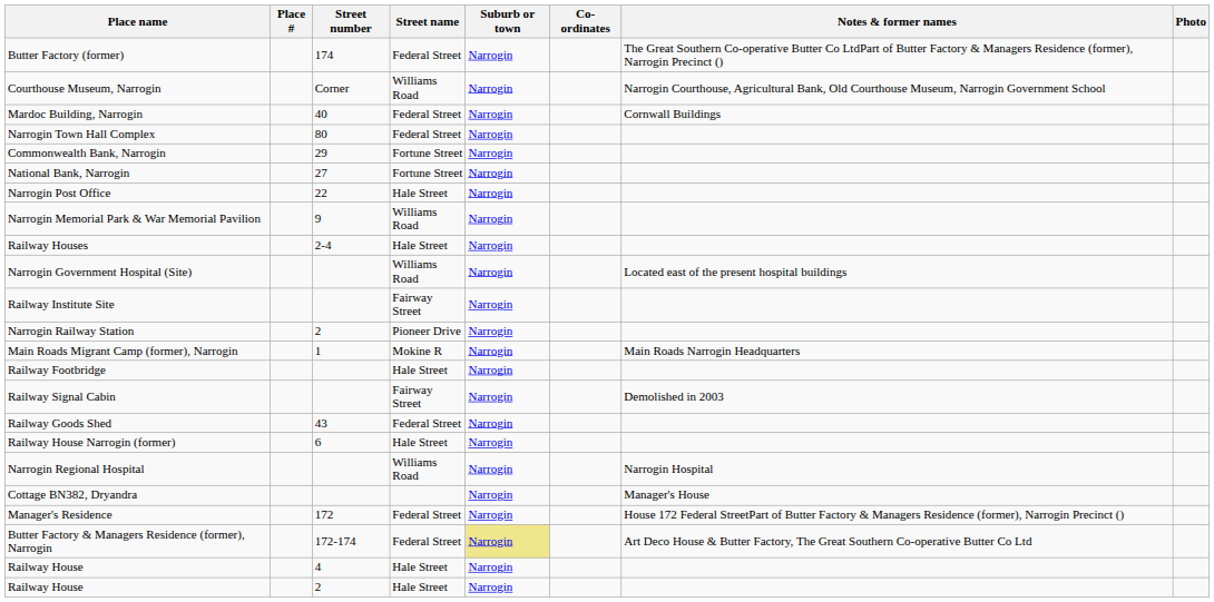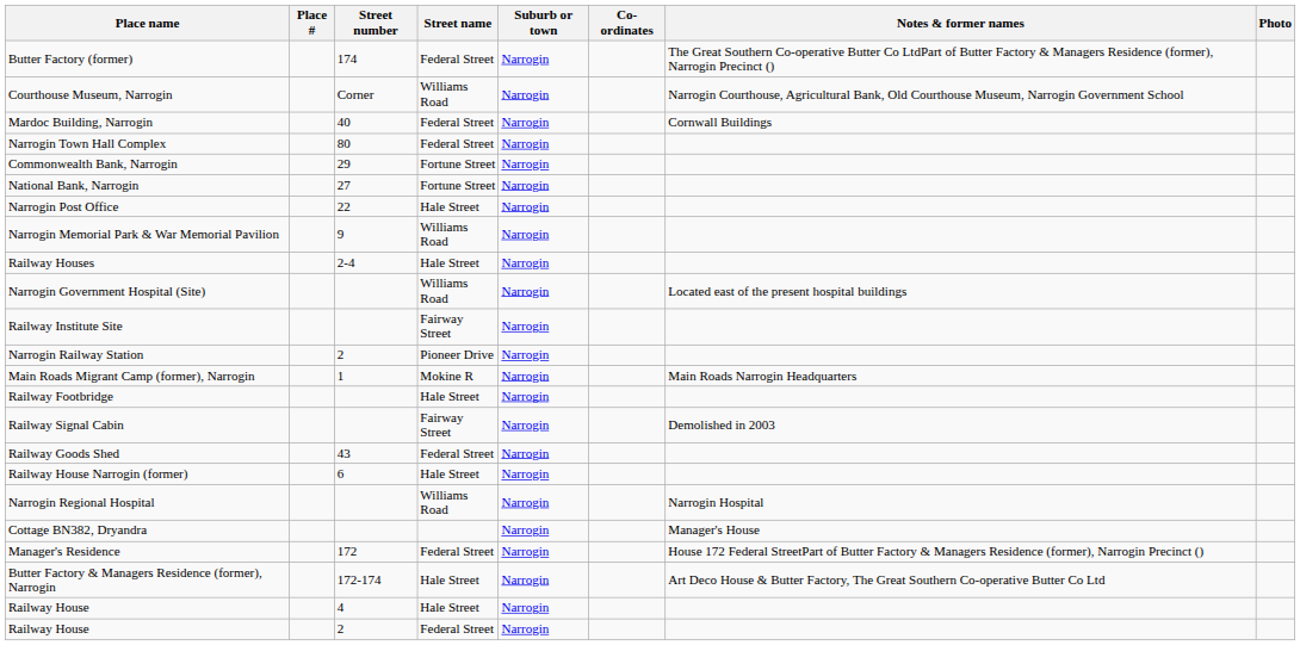 <table class="wikitable sortable">
 <tr>
 <th>Place name</th>
 <th>Place #</th>
 <th>Street number</th>
 <th>Street name</th>
 <th>Suburb or town</th>
 <th>Co-ordinates</th>
 <th class="unsortable">Notes & former names</th>
 <th class="unsortable">Photo</th>
 </tr>
 <tr>
 <td>Butter Factory (former)</td>
 <td></td>
 <td>174</td>
 <td>Federal Street</td>
 <td><a href='#'>Narrogin</a></td>
 <td></td>
 <td>The Great Southern Co-operative Butter Co LtdPart of Butter Factory & Managers Residence (former), Narrogin Precinct ()</td>
 <td></td>
 </tr>
 <tr>
 <td>Courthouse Museum, Narrogin</td>
 <td></td>
 <td>Corner</td>
 <td>Williams Road</td>
 <td><a href='#'>Narrogin</a></td>
 <td></td>
 <td>Narrogin Courthouse, Agricultural Bank, Old Courthouse Museum, Narrogin Government School</td>
 <td></td>
 </tr>
 <tr>
 <td>Mardoc Building, Narrogin</td>
 <td></td>
 <td>40</td>
 <td>Federal Street</td>
 <td><a href='#'>Narrogin</a></td>
 <td></td>
 <td>Cornwall Buildings</td>
 <td></td>
 </tr>
 <tr>
 <td>Narrogin Town Hall Complex</td>
 <td></td>
 <td>80</td>
 <td>Federal Street</td>
 <td><a href='#'>Narrogin</a></td>
 <td></td>
 <td></td>
 <td></td>
 </tr>
 <tr>
 <td>Commonwealth Bank, Narrogin</td>
 <td></td>
 <td>29</td>
 <td>Fortune Street</td>
 <td><a href='#'>Narrogin</a></td>
 <td></td>
 <td></td>
 <td></td>
 </tr>
 <tr>
 <td>National Bank, Narrogin</td>
 <td></td>
 <td>27</td>
 <td>Fortune Street</td>
 <td><a href='#'>Narrogin</a></td>
 <td></td>
 <td></td>
 <td></td>
 </tr>
 <tr>
 <td>Narrogin Post Office</td>
 <td></td>
 <td>22</td>
 <td>Hale Street</td>
 <td><a href='#'>Narrogin</a></td>
 <td></td>
 <td></td>
 <td></td>
 </tr>
 <tr>
 <td>Narrogin Memorial Park & War Memorial Pavilion</td>
 <td></td>
 <td>9</td>
 <td>Williams Road</td>
 <td><a href='#'>Narrogin</a></td>
 <td></td>
 <td></td>
 <td></td>
 </tr>
 <tr>
 <td>Railway Houses</td>
 <td></td>
 <td>2-4</td>
 <td>Hale Street</td>
 <td><a href='#'>Narrogin</a></td>
 <td></td>
 <td></td>
 <td></td>
 </tr>
 <tr>
 <td>Narrogin Government Hospital (Site)</td>
 <td></td>
 <td></td>
 <td>Williams Road</td>
 <td><a href='#'>Narrogin</a></td>
 <td></td>
 <td>Located east of the present hospital buildings</td>
 <td></td>
 </tr>
 <tr>
 <td>Railway Institute Site</td>
 <td></td>
 <td></td>
 <td>Fairway Street</td>
 <td><a href='#'>Narrogin</a></td>
 <td></td>
 <td></td>
 <td></td>
 </tr>
 <tr>
 <td>Narrogin Railway Station</td>
 <td></td>
 <td>2</td>
 <td>Pioneer Drive</td>
 <td><a href='#'>Narrogin</a></td>
 <td></td>
 <td></td>
 <td></td>
 </tr>
 <tr>
 <td>Main Roads Migrant Camp (former), Narrogin</td>
 <td></td>
 <td>1</td>
 <td>Mokine R</td>
 <td><a href='#'>Narrogin</a></td>
 <td></td>
 <td>Main Roads Narrogin Headquarters</td>
 <td></td>
 </tr>
 <tr>
 <td>Railway Footbridge</td>
 <td></td>
 <td></td>
 <td>Hale Street</td>
 <td><a href='#'>Narrogin</a></td>
 <td></td>
 <td></td>
 <td></td>
 </tr>
 <tr>
 <td>Railway Signal Cabin</td>
 <td></td>
 <td></td>
 <td>Fairway Street</td>
 <td><a href='#'>Narrogin</a></td>
 <td></td>
 <td>Demolished in 2003</td>
 <td></td>
 </tr>
 <tr>
 <td>Railway Goods Shed</td>
 <td></td>
 <td>43</td>
 <td>Federal Street</td>
 <td><a href='#'>Narrogin</a></td>
 <td></td>
 <td></td>
 <td></td>
 </tr>
 <tr>
 <td>Railway House Narrogin (former)</td>
 <td></td>
 <td>6</td>
 <td>Hale Street</td>
 <td><a href='#'>Narrogin</a></td>
 <td></td>
 <td></td>
 <td></td>
 </tr>
 <tr>
 <td>Narrogin Regional Hospital</td>
 <td></td>
 <td></td>
 <td>Williams Road</td>
 <td><a href='#'>Narrogin</a></td>
 <td></td>
 <td>Narrogin Hospital</td>
 <td></td>
 </tr>
 <tr>
 <td>Cottage BN382, Dryandra</td>
 <td></td>
 <td></td>
 <td></td>
 <td><a href='#'>Narrogin</a></td>
 <td></td>
 <td>Manager's House</td>
 <td></td>
 </tr>
 <tr>
 <td>Manager's Residence</td>
 <td></td>
 <td>172</td>
 <td>Federal Street</td>
 <td><a href='#'>Narrogin</a></td>
 <td></td>
 <td>House 172 Federal StreetPart of Butter Factory & Managers Residence (former), Narrogin Precinct ()</td>
 <td></td>
 </tr>
 <tr>
 <td>Butter Factory & Managers Residence (former), Narrogin</td>
 <td></td>
 <td>172-174</td>
-<td>Federal Street</td>
-<td style="background: khaki;"><a href='#'>Narrogin</a></td>
+<td>Hale Street</td>
+<td><a href='#'>Narrogin</a></td>
 <td></td>
 <td>Art Deco House & Butter Factory, The Great Southern Co-operative Butter Co Ltd</td>
 <td></td>
 </tr>
 <tr>
 <td>Railway House</td>
 <td></td>
 <td>4</td>
 <td>Hale Street</td>
 <td><a href='#'>Narrogin</a></td>
 <td></td>
 <td></td>
 <td></td>
 </tr>
 <tr>
 <td>Railway House</td>
 <td></td>
 <td>2</td>
-<td>Hale Street</td>
+<td>Federal Street</td>
 <td><a href='#'>Narrogin</a></td>
 <td></td>
 <td></td>
 <td></td>
 </tr>
 </table>
